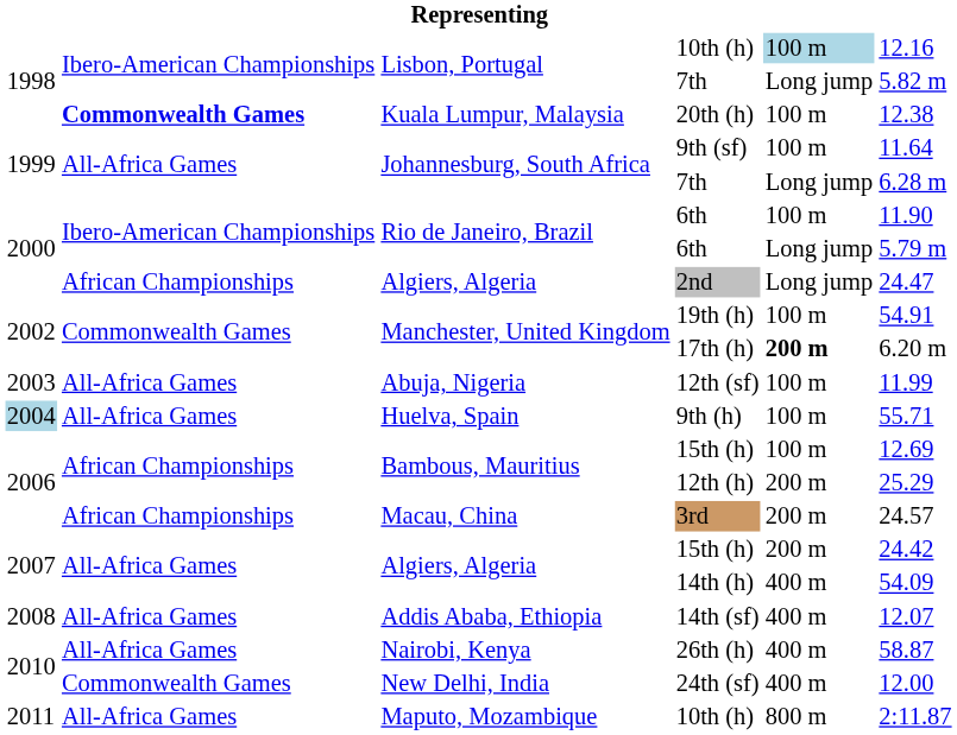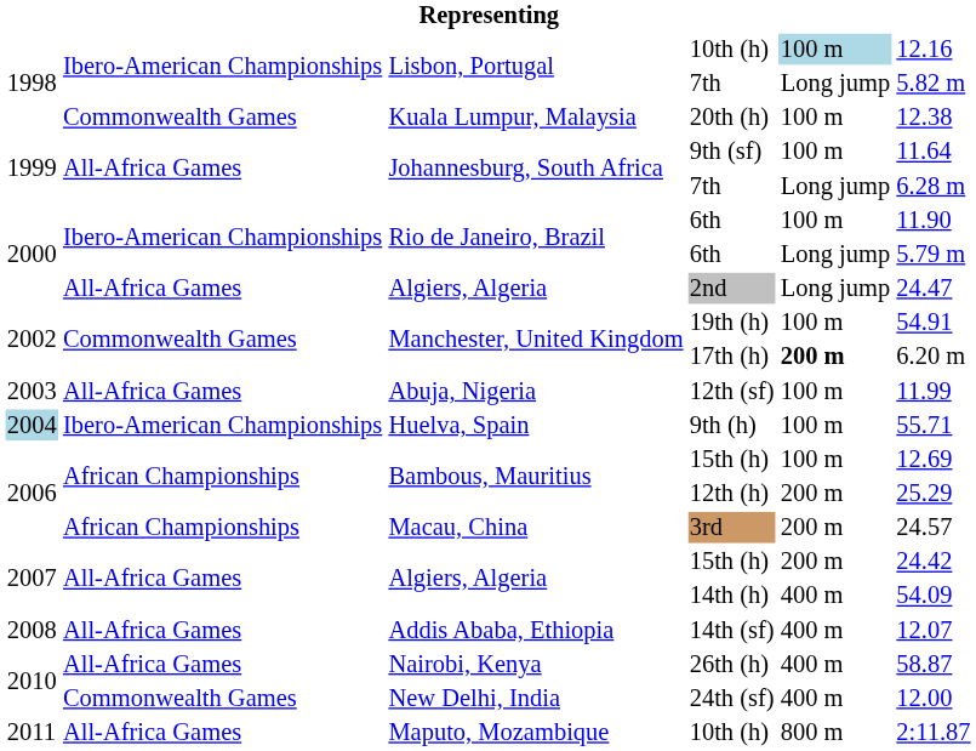 <table>
 <tr>
 <th colspan="6">Representing </th>
 </tr>
 <tr>
 <td rowspan=3>1998</td>
 <td rowspan=2><a href='#'>Ibero-American Championships</a></td>
 <td rowspan=2><a href='#'>Lisbon, Portugal</a></td>
 <td>10th (h)</td>
 <td style="background: lightblue;">100 m</td>
 <td><a href='#'>12.16</a></td>
 </tr>
 <tr>
 <td>7th</td>
 <td>Long jump</td>
 <td><a href='#'>5.82 m</a></td>
 </tr>
 <tr>
-<td><strong><a href='#'>Commonwealth Games</a></strong></td>
+<td><a href='#'>Commonwealth Games</a></td>
 <td><a href='#'>Kuala Lumpur, Malaysia</a></td>
 <td>20th (h)</td>
 <td>100 m</td>
 <td><a href='#'>12.38</a></td>
 </tr>
 <tr>
 <td rowspan=2>1999</td>
 <td rowspan=2><a href='#'>All-Africa Games</a></td>
 <td rowspan=2><a href='#'>Johannesburg, South Africa</a></td>
 <td>9th (sf)</td>
 <td>100 m</td>
 <td><a href='#'>11.64</a></td>
 </tr>
 <tr>
 <td>7th</td>
 <td>Long jump</td>
 <td><a href='#'>6.28 m</a></td>
 </tr>
 <tr>
 <td rowspan=3>2000</td>
 <td rowspan=2><a href='#'>Ibero-American Championships</a></td>
 <td rowspan=2><a href='#'>Rio de Janeiro, Brazil</a></td>
 <td>6th</td>
 <td>100 m</td>
 <td><a href='#'>11.90</a></td>
 </tr>
 <tr>
 <td>6th</td>
 <td>Long jump</td>
 <td><a href='#'>5.79 m</a></td>
 </tr>
 <tr>
-<td><a href='#'>African Championships</a></td>
+<td><a href='#'>All-Africa Games</a></td>
 <td><a href='#'>Algiers, Algeria</a></td>
 <td bgcolor=silver>2nd</td>
 <td>Long jump</td>
 <td><a href='#'>24.47</a></td>
 </tr>
 <tr>
 <td rowspan=2>2002</td>
 <td rowspan=2><a href='#'>Commonwealth Games</a></td>
 <td rowspan=2><a href='#'>Manchester, United Kingdom</a></td>
 <td>19th (h)</td>
 <td>100 m</td>
 <td><a href='#'>54.91</a></td>
 </tr>
 <tr>
 <td>17th (h)</td>
 <td><strong>200 m</strong></td>
 <td>6.20 m</td>
 </tr>
 <tr>
 <td>2003</td>
 <td><a href='#'>All-Africa Games</a></td>
 <td><a href='#'>Abuja, Nigeria</a></td>
 <td>12th (sf)</td>
 <td>100 m</td>
 <td><a href='#'>11.99</a></td>
 </tr>
 <tr>
 <td style="background: lightblue;">2004</td>
-<td><a href='#'>All-Africa Games</a></td>
+<td><a href='#'>Ibero-American Championships</a></td>
 <td><a href='#'>Huelva, Spain</a></td>
 <td>9th (h)</td>
 <td>100 m</td>
 <td><a href='#'>55.71</a></td>
 </tr>
 <tr>
 <td rowspan=3>2006</td>
 <td rowspan=2><a href='#'>African Championships</a></td>
 <td rowspan=2><a href='#'>Bambous, Mauritius</a></td>
 <td>15th (h)</td>
 <td>100 m</td>
 <td><a href='#'>12.69</a></td>
 </tr>
 <tr>
 <td>12th (h)</td>
 <td>200 m</td>
 <td><a href='#'>25.29</a></td>
 </tr>
 <tr>
 <td><a href='#'>African Championships</a></td>
 <td><a href='#'>Macau, China</a></td>
 <td bgcolor=cc9966>3rd</td>
 <td>200 m</td>
 <td>24.57</td>
 </tr>
 <tr>
 <td rowspan=2>2007</td>
 <td rowspan=2><a href='#'>All-Africa Games</a></td>
 <td rowspan=2><a href='#'>Algiers, Algeria</a></td>
 <td>15th (h)</td>
 <td>200 m</td>
 <td><a href='#'>24.42</a></td>
 </tr>
 <tr>
 <td>14th (h)</td>
 <td>400 m</td>
 <td><a href='#'>54.09</a></td>
 </tr>
 <tr>
 <td>2008</td>
 <td><a href='#'>All-Africa Games</a></td>
 <td><a href='#'>Addis Ababa, Ethiopia</a></td>
 <td>14th (sf)</td>
 <td>400 m</td>
 <td><a href='#'>12.07</a></td>
 </tr>
 <tr>
 <td rowspan=2>2010</td>
 <td><a href='#'>All-Africa Games</a></td>
 <td><a href='#'>Nairobi, Kenya</a></td>
 <td>26th (h)</td>
 <td>400 m</td>
 <td><a href='#'>58.87</a></td>
 </tr>
 <tr>
 <td><a href='#'>Commonwealth Games</a></td>
 <td><a href='#'>New Delhi, India</a></td>
 <td>24th (sf)</td>
 <td>400 m</td>
 <td><a href='#'>12.00</a></td>
 </tr>
 <tr>
 <td>2011</td>
 <td><a href='#'>All-Africa Games</a></td>
 <td><a href='#'>Maputo, Mozambique</a></td>
 <td>10th (h)</td>
 <td>800 m</td>
 <td><a href='#'>2:11.87</a></td>
 </tr>
 </table>
